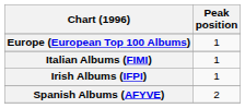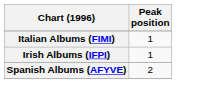 <table class="wikitable sortable plainrowheaders" style="text-align:center">
 <tr>
 <th>Chart (1996)</th>
 <th>Peak<br>position</th>
 </tr>
 <tr>
 </tr>
 <tr>
 </tr>
 <tr>
 </tr>
 <tr>
 </tr>
 <tr>
 </tr>
 <tr>
-</tr>
-<tr>
-<th scope="row">Europe (<a href='#'>European Top 100 Albums</a>)</th>
-<td>1</td>
 </tr>
 <tr>
 </tr>
 <tr>
 </tr>
 <tr>
 </tr>
 <tr>
 </tr>
 <tr>
 <th scope="row">Italian Albums (<a href='#'>FIMI</a>)</th>
 <td>1</td>
 </tr>
 <tr>
 <th scope="row">Irish Albums (<a href='#'>IFPI</a>)</th>
 <td>1</td>
 </tr>
 <tr>
 </tr>
 <tr>
 </tr>
 <tr>
 <th scope="row">Spanish Albums (<a href='#'>AFYVE</a>)</th>
 <td>2</td>
 </tr>
 <tr>
 </tr>
 <tr>
 </tr>
 <tr>
 </tr>
 <tr>
 </tr>
 </table>
